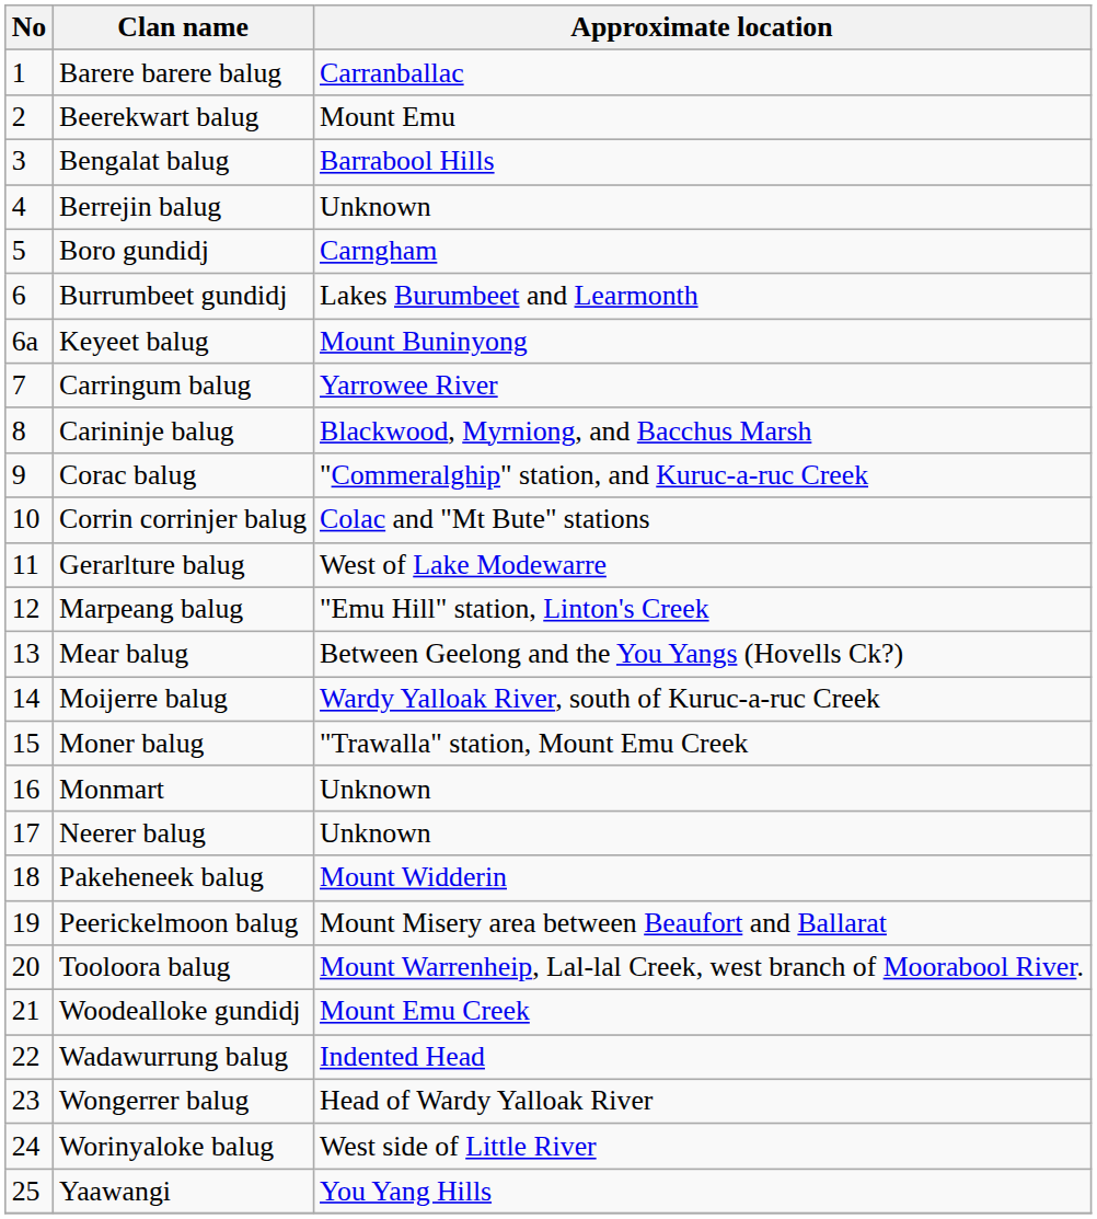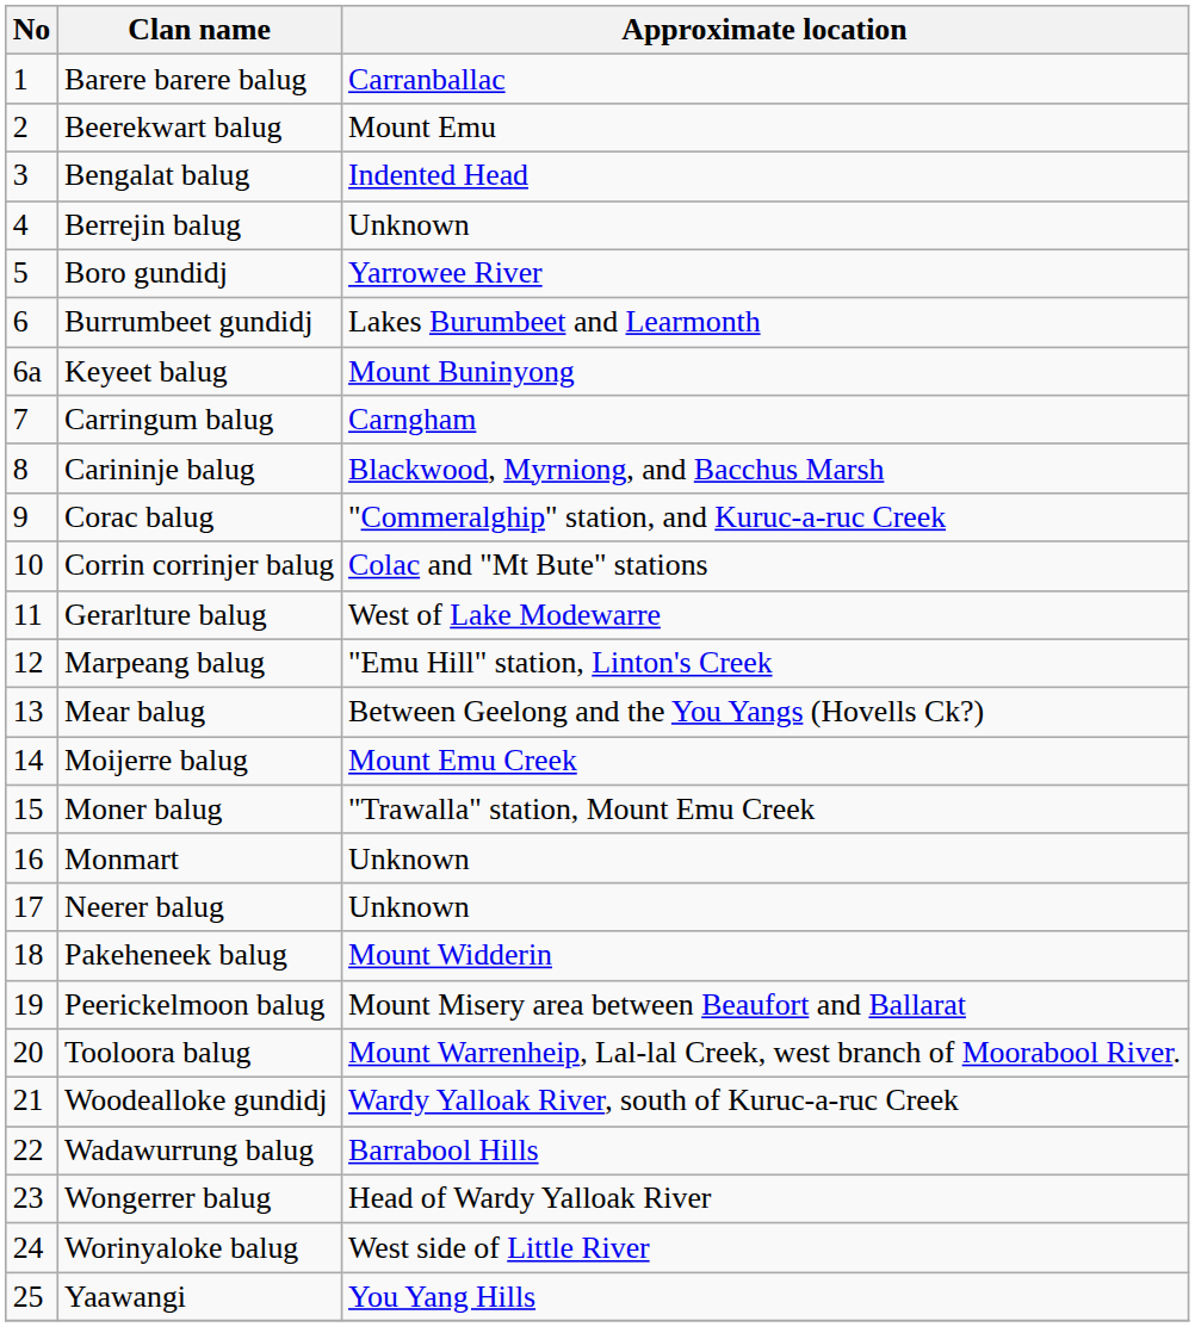 <table class="wikitable">
 <tr>
 <th>No</th>
 <th>Clan name</th>
 <th>Approximate location</th>
 </tr>
 <tr>
 <td>1</td>
 <td>Barere barere balug</td>
 <td><a href='#'>Carranballac</a></td>
 </tr>
 <tr>
 <td>2</td>
 <td>Beerekwart balug</td>
 <td>Mount Emu</td>
 </tr>
 <tr>
 <td>3</td>
 <td>Bengalat balug</td>
-<td><a href='#'>Barrabool Hills</a></td>
+<td><a href='#'>Indented Head</a></td>
 </tr>
 <tr>
 <td>4</td>
 <td>Berrejin balug</td>
 <td>Unknown</td>
 </tr>
 <tr>
 <td>5</td>
 <td>Boro gundidj</td>
-<td><a href='#'>Carngham</a></td>
+<td><a href='#'>Yarrowee River</a></td>
 </tr>
 <tr>
 <td>6</td>
 <td>Burrumbeet gundidj</td>
 <td>Lakes <a href='#'>Burumbeet</a> and <a href='#'>Learmonth</a></td>
 </tr>
 <tr>
 <td>6a</td>
 <td>Keyeet balug</td>
 <td><a href='#'>Mount Buninyong</a></td>
 </tr>
 <tr>
 <td>7</td>
 <td>Carringum balug</td>
-<td><a href='#'>Yarrowee River</a></td>
+<td><a href='#'>Carngham</a></td>
 </tr>
 <tr>
 <td>8</td>
 <td>Carininje balug</td>
 <td><a href='#'>Blackwood</a>, <a href='#'>Myrniong</a>, and <a href='#'>Bacchus Marsh</a></td>
 </tr>
 <tr>
 <td>9</td>
 <td>Corac balug</td>
 <td>"<a href='#'>Commeralghip</a>" station, and <a href='#'>Kuruc-a-ruc Creek</a></td>
 </tr>
 <tr>
 <td>10</td>
 <td>Corrin corrinjer balug</td>
 <td><a href='#'>Colac</a> and "Mt Bute" stations</td>
 </tr>
 <tr>
 <td>11</td>
 <td>Gerarlture balug</td>
 <td>West of <a href='#'>Lake Modewarre</a></td>
 </tr>
 <tr>
 <td>12</td>
 <td>Marpeang balug</td>
 <td>"Emu Hill" station, <a href='#'>Linton's Creek</a></td>
 </tr>
 <tr>
 <td>13</td>
 <td>Mear balug</td>
 <td>Between Geelong and the <a href='#'>You Yangs</a> (Hovells Ck?)</td>
 </tr>
 <tr>
 <td>14</td>
 <td>Moijerre balug</td>
-<td><a href='#'>Wardy Yalloak River</a>, south of Kuruc-a-ruc Creek</td>
+<td><a href='#'>Mount Emu Creek</a></td>
 </tr>
 <tr>
 <td>15</td>
 <td>Moner balug</td>
 <td>"Trawalla" station, Mount Emu Creek</td>
 </tr>
 <tr>
 <td>16</td>
 <td>Monmart</td>
 <td>Unknown</td>
 </tr>
 <tr>
 <td>17</td>
 <td>Neerer balug</td>
 <td>Unknown</td>
 </tr>
 <tr>
 <td>18</td>
 <td>Pakeheneek balug</td>
 <td><a href='#'>Mount Widderin</a></td>
 </tr>
 <tr>
 <td>19</td>
 <td>Peerickelmoon balug</td>
 <td>Mount Misery area between <a href='#'>Beaufort</a> and <a href='#'>Ballarat</a></td>
 </tr>
 <tr>
 <td>20</td>
 <td>Tooloora balug</td>
 <td><a href='#'>Mount Warrenheip</a>, Lal-lal Creek, west branch of <a href='#'>Moorabool River</a>.</td>
 </tr>
 <tr>
 <td>21</td>
 <td>Woodealloke gundidj</td>
-<td><a href='#'>Mount Emu Creek</a></td>
+<td><a href='#'>Wardy Yalloak River</a>, south of Kuruc-a-ruc Creek</td>
 </tr>
 <tr>
 <td>22</td>
 <td>Wadawurrung balug</td>
-<td><a href='#'>Indented Head</a></td>
+<td><a href='#'>Barrabool Hills</a></td>
 </tr>
 <tr>
 <td>23</td>
 <td>Wongerrer balug</td>
 <td>Head of Wardy Yalloak River</td>
 </tr>
 <tr>
 <td>24</td>
 <td>Worinyaloke balug</td>
 <td>West side of <a href='#'>Little River</a></td>
 </tr>
 <tr>
 <td>25</td>
 <td>Yaawangi</td>
 <td><a href='#'>You Yang Hills</a></td>
 </tr>
 <tr>
 </tr>
 </table>
